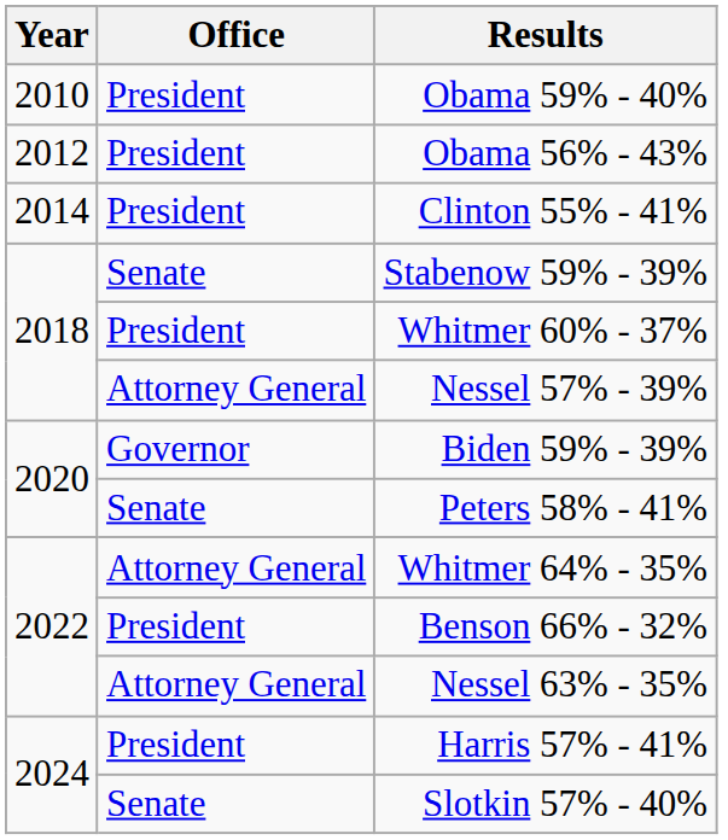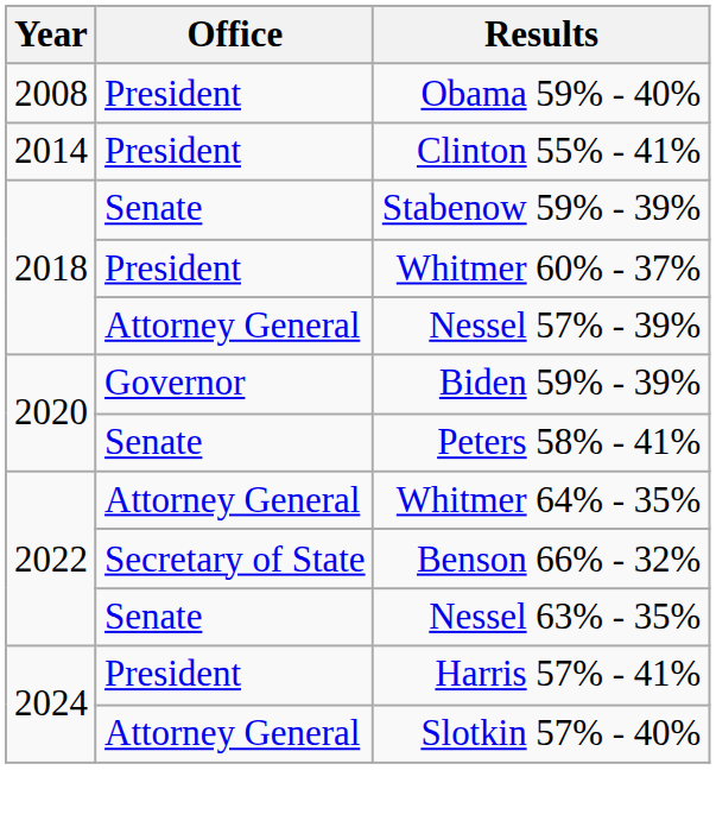 <table class=wikitable>
 <tr>
 <th>Year</th>
 <th>Office</th>
 <th>Results</th>
 </tr>
 <tr>
-<td>2010</td>
+<td>2008</td>
 <td><a href='#'>President</a></td>
 <td align="right" ><a href='#'>Obama</a> 59% - 40%</td>
-</tr>
-<tr>
-<td>2012</td>
-<td><a href='#'>President</a></td>
-<td align="right" ><a href='#'>Obama</a> 56% - 43%</td>
 </tr>
 <tr>
 <td>2014</td>
 <td><a href='#'>President</a></td>
 <td align="right" ><a href='#'>Clinton</a> 55% - 41%</td>
 </tr>
 <tr>
 <td rowspan=3>2018</td>
 <td><a href='#'>Senate</a></td>
 <td align="right" ><a href='#'>Stabenow</a> 59% - 39%</td>
 </tr>
 <tr>
 <td><a href='#'>President</a></td>
 <td align="right" ><a href='#'>Whitmer</a> 60% - 37%</td>
 </tr>
 <tr>
 <td><a href='#'>Attorney General</a></td>
 <td align="right" ><a href='#'>Nessel</a> 57% - 39%</td>
 </tr>
 <tr>
 <td rowspan=2>2020</td>
 <td><a href='#'>Governor</a></td>
 <td align="right" ><a href='#'>Biden</a> 59% - 39%</td>
 </tr>
 <tr>
 <td><a href='#'>Senate</a></td>
 <td align="right" ><a href='#'>Peters</a> 58% - 41%</td>
 </tr>
 <tr>
 <td rowspan=3>2022</td>
 <td><a href='#'>Attorney General</a></td>
 <td align="right" ><a href='#'>Whitmer</a> 64% - 35%</td>
 </tr>
 <tr>
-<td><a href='#'>President</a></td>
+<td><a href='#'>Secretary of State</a></td>
 <td align="right" ><a href='#'>Benson</a> 66% - 32%</td>
 </tr>
 <tr>
-<td><a href='#'>Attorney General</a></td>
+<td><a href='#'>Senate</a></td>
 <td align="right" ><a href='#'>Nessel</a> 63% - 35%</td>
 </tr>
 <tr>
 <td rowspan=2>2024</td>
 <td><a href='#'>President</a></td>
 <td align="right" ><a href='#'>Harris</a> 57% - 41%</td>
 </tr>
 <tr>
-<td><a href='#'>Senate</a></td>
+<td><a href='#'>Attorney General</a></td>
 <td align="right" ><a href='#'>Slotkin</a> 57% - 40%</td>
 </tr>
 </table>
